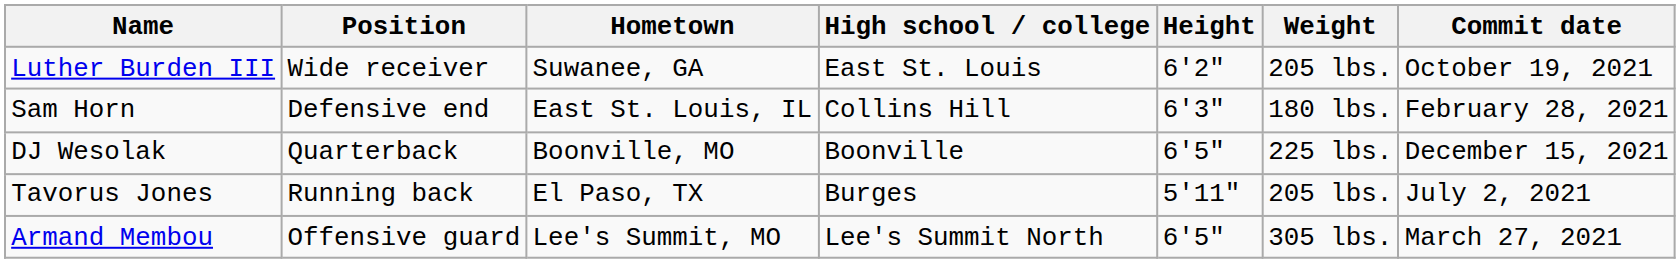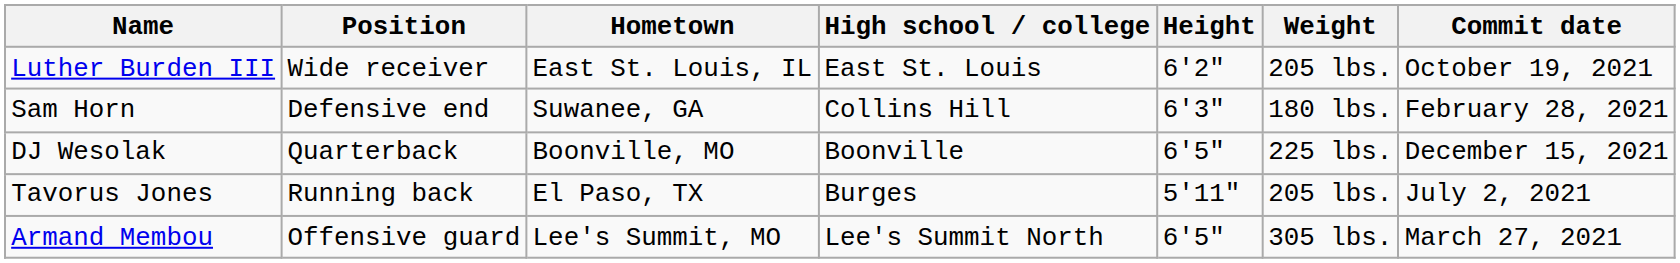 <table class="wikitable">
 <tr>
 <th>Name</th>
 <th>Position</th>
 <th>Hometown</th>
 <th>High school / college</th>
 <th>Height</th>
 <th>Weight</th>
 <th>Commit date</th>
 </tr>
 <tr>
 <td><a href='#'>Luther Burden III</a></td>
 <td>Wide receiver</td>
-<td>Suwanee, GA</td>
+<td>East St. Louis, IL</td>
 <td>East St. Louis</td>
 <td>6'2"</td>
 <td>205 lbs.</td>
 <td>October 19, 2021</td>
 </tr>
 <tr>
 <td>Sam Horn</td>
 <td>Defensive end</td>
-<td>East St. Louis, IL</td>
+<td>Suwanee, GA</td>
 <td>Collins Hill</td>
 <td>6'3"</td>
 <td>180 lbs.</td>
 <td>February 28, 2021</td>
 </tr>
 <tr>
 <td>DJ Wesolak</td>
 <td>Quarterback</td>
 <td>Boonville, MO</td>
 <td>Boonville</td>
 <td>6'5"</td>
 <td>225 lbs.</td>
 <td>December 15, 2021</td>
 </tr>
 <tr>
 <td>Tavorus Jones</td>
 <td>Running back</td>
 <td>El Paso, TX</td>
 <td>Burges</td>
 <td>5'11"</td>
 <td>205 lbs.</td>
 <td>July 2, 2021</td>
 </tr>
 <tr>
 <td><a href='#'>Armand Membou</a></td>
 <td>Offensive guard</td>
 <td>Lee's Summit, MO</td>
 <td>Lee's Summit North</td>
 <td>6'5"</td>
 <td>305 lbs.</td>
 <td>March 27, 2021</td>
 </tr>
 </table>
